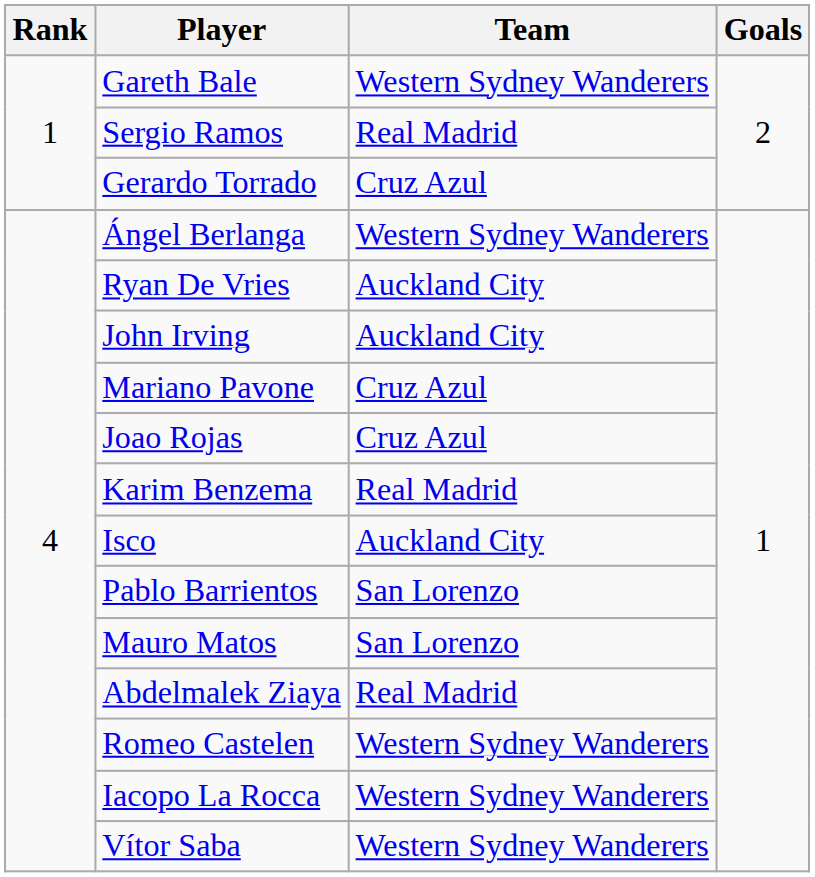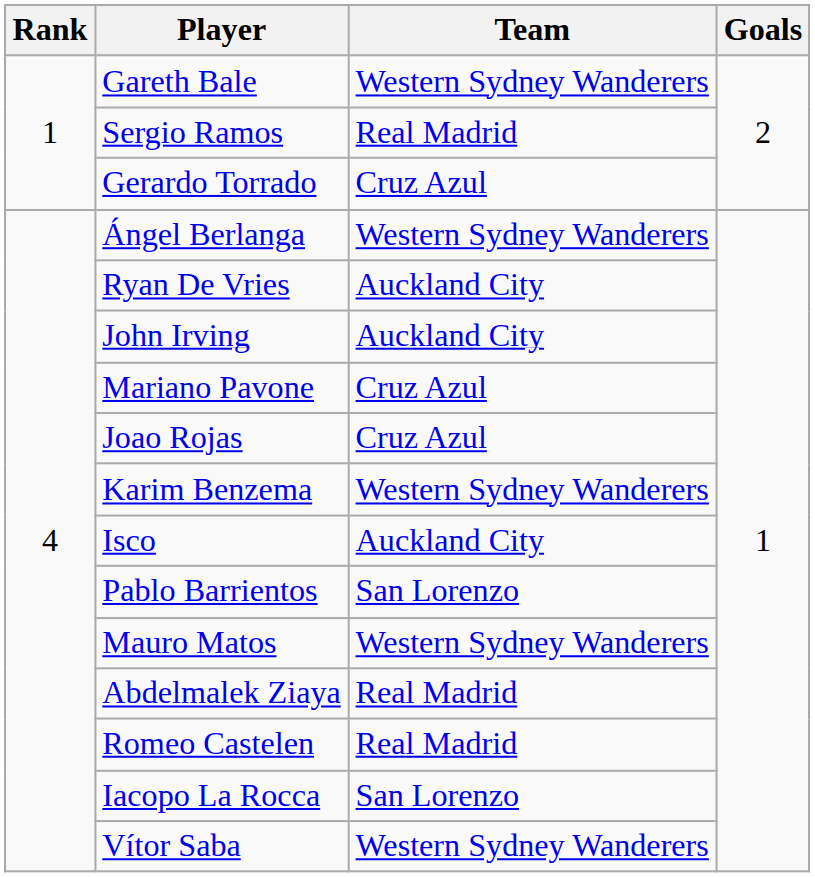 <table class="wikitable" style="text-align:center">
 <tr>
 <th>Rank</th>
 <th>Player</th>
 <th>Team</th>
 <th>Goals</th>
 </tr>
 <tr>
 <td rowspan=3>1</td>
 <td style="text-align:left"> <a href='#'>Gareth Bale</a></td>
 <td style="text-align:left"> <a href='#'>Western Sydney Wanderers</a></td>
 <td rowspan=3>2</td>
 </tr>
 <tr>
 <td style="text-align:left"> <a href='#'>Sergio Ramos</a></td>
 <td style="text-align:left"> <a href='#'>Real Madrid</a></td>
 </tr>
 <tr>
 <td style="text-align:left"> <a href='#'>Gerardo Torrado</a></td>
 <td style="text-align:left"> <a href='#'>Cruz Azul</a></td>
 </tr>
 <tr>
 <td rowspan=13>4</td>
 <td style="text-align:left"> <a href='#'>Ángel Berlanga</a></td>
 <td style="text-align:left"> <a href='#'>Western Sydney Wanderers</a></td>
 <td rowspan=13>1</td>
 </tr>
 <tr>
 <td style="text-align:left"> <a href='#'>Ryan De Vries</a></td>
 <td style="text-align:left"> <a href='#'>Auckland City</a></td>
 </tr>
 <tr>
 <td style="text-align:left"> <a href='#'>John Irving</a></td>
 <td style="text-align:left"> <a href='#'>Auckland City</a></td>
 </tr>
 <tr>
 <td style="text-align:left"> <a href='#'>Mariano Pavone</a></td>
 <td style="text-align:left"> <a href='#'>Cruz Azul</a></td>
 </tr>
 <tr>
 <td style="text-align:left"> <a href='#'>Joao Rojas</a></td>
 <td style="text-align:left"> <a href='#'>Cruz Azul</a></td>
 </tr>
 <tr>
 <td style="text-align:left"> <a href='#'>Karim Benzema</a></td>
-<td style="text-align:left"> <a href='#'>Real Madrid</a></td>
+<td style="text-align:left"> <a href='#'>Western Sydney Wanderers</a></td>
 </tr>
 <tr>
 <td style="text-align:left"> <a href='#'>Isco</a></td>
 <td style="text-align:left"> <a href='#'>Auckland City</a></td>
 </tr>
 <tr>
 <td style="text-align:left"> <a href='#'>Pablo Barrientos</a></td>
 <td style="text-align:left"> <a href='#'>San Lorenzo</a></td>
 </tr>
 <tr>
 <td style="text-align:left"> <a href='#'>Mauro Matos</a></td>
-<td style="text-align:left"> <a href='#'>San Lorenzo</a></td>
+<td style="text-align:left"> <a href='#'>Western Sydney Wanderers</a></td>
 </tr>
 <tr>
 <td style="text-align:left"> <a href='#'>Abdelmalek Ziaya</a></td>
 <td style="text-align:left"> <a href='#'>Real Madrid</a></td>
 </tr>
 <tr>
 <td style="text-align:left"> <a href='#'>Romeo Castelen</a></td>
-<td style="text-align:left"> <a href='#'>Western Sydney Wanderers</a></td>
+<td style="text-align:left"> <a href='#'>Real Madrid</a></td>
 </tr>
 <tr>
 <td style="text-align:left"> <a href='#'>Iacopo La Rocca</a></td>
-<td style="text-align:left"> <a href='#'>Western Sydney Wanderers</a></td>
+<td style="text-align:left"> <a href='#'>San Lorenzo</a></td>
 </tr>
 <tr>
 <td style="text-align:left"> <a href='#'>Vítor Saba</a></td>
 <td style="text-align:left"> <a href='#'>Western Sydney Wanderers</a></td>
 </tr>
 </table>
